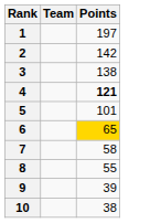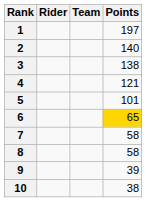 <table class="wikitable" style="margin-bottom:0;">
 <tr>
 <th scope="col">Rank</th>
+<th scope="col">Rider</th>
 <th scope="col">Team</th>
 <th scope="col">Points</th>
 </tr>
 <tr>
 <th scope="row">1</th>
+<td> </td>
 <td></td>
 <td style="text-align:right;">197</td>
 </tr>
 <tr>
 <th scope="row">2</th>
 <td></td>
-<td style="text-align:right;">142</td>
+<td></td>
+<td style="text-align:right;">140</td>
 </tr>
 <tr>
 <th scope="row">3</th>
+<td> </td>
 <td></td>
 <td style="text-align:right;">138</td>
 </tr>
 <tr>
 <th scope="row">4</th>
+<td> </td>
 <td></td>
-<td style="text-align:right;"><strong>121</strong></td>
+<td style="text-align:right;">121</td>
 </tr>
 <tr>
 <th scope="row">5</th>
+<td></td>
 <td></td>
 <td style="text-align:right;">101</td>
 </tr>
 <tr>
 <th scope="row">6</th>
 <td></td>
+<td></td>
 <td style="background: gold; text-align:right;">65</td>
 </tr>
 <tr>
 <th scope="row">7</th>
+<td></td>
 <td></td>
 <td style="text-align:right;">58</td>
 </tr>
 <tr>
 <th scope="row">8</th>
 <td></td>
-<td style="text-align:right;">55</td>
+<td></td>
+<td style="text-align:right;">58</td>
 </tr>
 <tr>
 <th scope="row">9</th>
+<td></td>
 <td></td>
 <td style="text-align:right;">39</td>
 </tr>
 <tr>
 <th scope="row">10</th>
 <td></td>
+<td></td>
 <td style="text-align:right;">38</td>
 </tr>
 </table>
